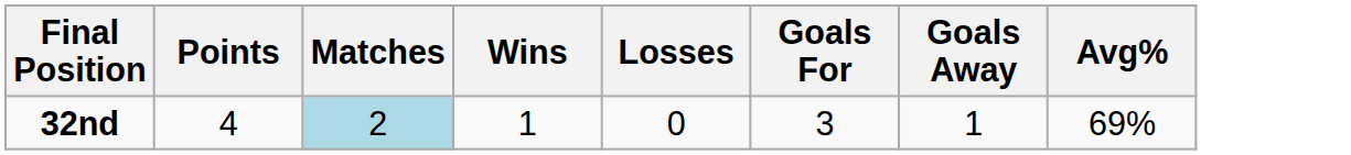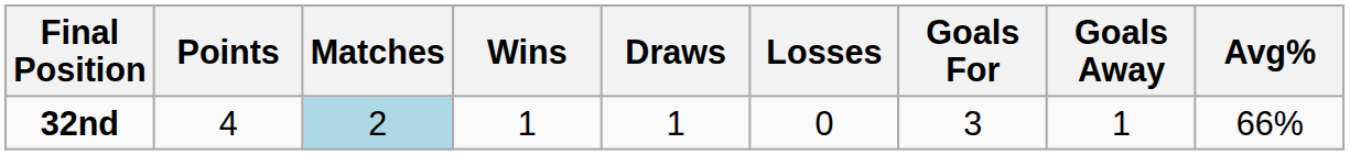 <table class="wikitable" style="font-size: 95%; text-align: center;">
 <tr>
 <th width=60>Final Position</th>
 <th width=60>Points</th>
 <th width=60>Matches</th>
 <th width=60>Wins</th>
+<th width=60>Draws</th>
 <th width=60>Losses</th>
 <th width=60>Goals For</th>
 <th width=60>Goals Away</th>
 <th width=60>Avg%</th>
 </tr>
 <tr>
 <td><strong>32nd</strong></td>
 <td>4</td>
 <td style="background: lightblue;">2</td>
 <td>1</td>
+<td>1</td>
 <td>0</td>
 <td>3</td>
 <td>1</td>
-<td>69%</td>
+<td>66%</td>
 </tr>
 </table>
